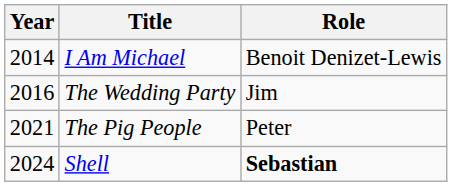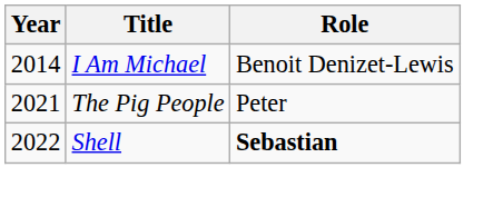 <table class="wikitable">
 <tr>
 <th>Year</th>
 <th>Title</th>
 <th>Role</th>
 </tr>
 <tr>
 <td>2014</td>
 <td><em><a href='#'>I Am Michael</a></em></td>
 <td>Benoit Denizet-Lewis</td>
 </tr>
 <tr>
-<td>2016</td>
-<td><em>The Wedding Party</em></td>
-<td>Jim</td>
-</tr>
-<tr>
 <td>2021</td>
 <td><em>The Pig People</em></td>
 <td>Peter</td>
 </tr>
 <tr>
-<td>2024</td>
+<td>2022</td>
 <td><em><a href='#'>Shell</a></em></td>
 <td><strong>Sebastian</strong></td>
 </tr>
 </table>
